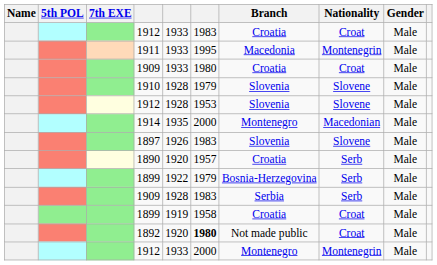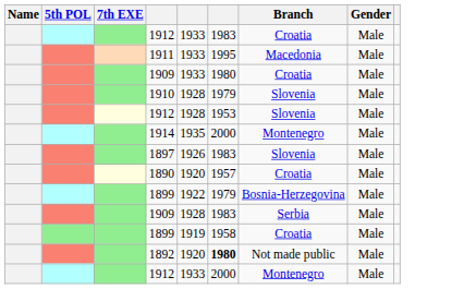 <table class="wikitable sortable" style=text-align:center>
 <tr>
 <th scope="col">Name</th>
 <th scope="col"><a href='#'>5th POL</a></th>
 <th scope="col"><a href='#'>7th EXE</a></th>
 <th scope="col"></th>
 <th scope="col"></th>
 <th scope="col"></th>
 <th scope="col">Branch</th>
-<th scope="col">Nationality</th>
 <th scope="col">Gender</th>
 <th scope="col" class="unsortable"></th>
 </tr>
 <tr>
 <th align="center" scope="row" style="font-weight:normal;"></th>
 <td bgcolor = #B2FFFF></td>
 <td bgcolor = LightGreen></td>
 <td>1912</td>
 <td>1933</td>
 <td>1983</td>
 <td><a href='#'>Croatia</a></td>
-<td><a href='#'>Croat</a></td>
 <td>Male</td>
 <td></td>
 </tr>
 <tr>
 <th align="center" scope="row" style="font-weight:normal;"></th>
 <td bgcolor = Salmon></td>
 <td bgcolor = PeachPuff></td>
 <td>1911</td>
 <td>1933</td>
 <td>1995</td>
 <td><a href='#'>Macedonia</a></td>
-<td><a href='#'>Montenegrin</a></td>
 <td>Male</td>
 <td></td>
 </tr>
 <tr>
 <th align="center" scope="row" style="font-weight:normal;"></th>
 <td bgcolor = Salmon></td>
 <td bgcolor = LightGreen></td>
 <td>1909</td>
 <td>1933</td>
 <td>1980</td>
 <td><a href='#'>Croatia</a></td>
-<td><a href='#'>Croat</a></td>
 <td>Male</td>
 <td></td>
 </tr>
 <tr>
 <th align="center" scope="row" style="font-weight:normal;"></th>
 <td bgcolor = Salmon></td>
 <td bgcolor = LightGreen></td>
 <td>1910</td>
 <td>1928</td>
 <td>1979</td>
 <td><a href='#'>Slovenia</a></td>
-<td><a href='#'>Slovene</a></td>
 <td>Male</td>
 <td></td>
 </tr>
 <tr>
 <th align="center" scope="row" style="font-weight:normal;"></th>
 <td bgcolor = Salmon></td>
 <td bgcolor = LightYellow></td>
 <td>1912</td>
 <td>1928</td>
 <td>1953</td>
 <td><a href='#'>Slovenia</a></td>
-<td><a href='#'>Slovene</a></td>
 <td>Male</td>
 <td></td>
 </tr>
 <tr>
 <th align="center" scope="row" style="font-weight:normal;"></th>
 <td bgcolor = #B2FFFF></td>
 <td bgcolor = LightGreen></td>
 <td>1914</td>
 <td>1935</td>
 <td>2000</td>
 <td><a href='#'>Montenegro</a></td>
-<td><a href='#'>Macedonian</a></td>
 <td>Male</td>
 <td></td>
 </tr>
 <tr>
 <th align="center" scope="row" style="font-weight:normal;"></th>
 <td bgcolor = Salmon></td>
 <td bgcolor = LightGreen></td>
 <td>1897</td>
 <td>1926</td>
 <td>1983</td>
 <td><a href='#'>Slovenia</a></td>
-<td><a href='#'>Slovene</a></td>
 <td>Male</td>
 <td></td>
 </tr>
 <tr>
 <th align="center" scope="row" style="font-weight:normal;"></th>
 <td bgcolor = Salmon></td>
 <td bgcolor = LightYellow></td>
 <td>1890</td>
 <td>1920</td>
 <td>1957</td>
 <td><a href='#'>Croatia</a></td>
-<td><a href='#'>Serb</a></td>
 <td>Male</td>
 <td></td>
 </tr>
 <tr>
 <th align="center" scope="row" style="font-weight:normal;"></th>
 <td bgcolor = #B2FFFF></td>
 <td bgcolor = LightGreen></td>
 <td>1899</td>
 <td>1922</td>
 <td>1979</td>
 <td><a href='#'>Bosnia-Herzegovina</a></td>
-<td><a href='#'>Serb</a></td>
 <td>Male</td>
 <td></td>
 </tr>
 <tr>
 <th align="center" scope="row" style="font-weight:normal;"></th>
 <td bgcolor = Salmon></td>
 <td bgcolor = LightGreen></td>
 <td>1909</td>
 <td>1928</td>
 <td>1983</td>
 <td><a href='#'>Serbia</a></td>
-<td><a href='#'>Serb</a></td>
 <td>Male</td>
 <td></td>
 </tr>
 <tr>
 <th align="center" scope="row" style="font-weight:normal;"></th>
 <td bgcolor = LightGreen></td>
 <td bgcolor = LightGreen></td>
 <td>1899</td>
 <td>1919</td>
 <td>1958</td>
 <td><a href='#'>Croatia</a></td>
-<td><a href='#'>Croat</a></td>
 <td>Male</td>
 <td></td>
 </tr>
 <tr>
 <th align="center" scope="row" style="font-weight:normal;"></th>
 <td bgcolor = Salmon></td>
 <td bgcolor = LightGreen></td>
 <td>1892</td>
 <td>1920</td>
 <td><strong>1980</strong></td>
 <td>Not made public</td>
-<td><a href='#'>Croat</a></td>
 <td>Male</td>
 <td></td>
 </tr>
 <tr>
 <th align="center" scope="row" style="font-weight:normal;"></th>
 <td bgcolor = #B2FFFF></td>
 <td bgcolor = LightGreen></td>
 <td>1912</td>
 <td>1933</td>
 <td>2000</td>
 <td><a href='#'>Montenegro</a></td>
-<td><a href='#'>Montenegrin</a></td>
 <td>Male</td>
 <td></td>
 </tr>
 </table>
